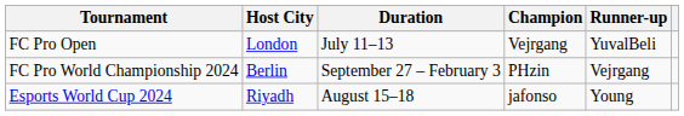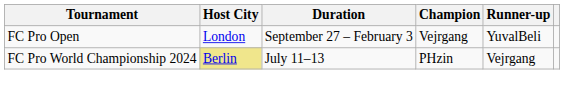 <table class="wikitable">
 <tr>
 <th>Tournament</th>
 <th>Host City</th>
 <th>Duration</th>
 <th>Champion</th>
 <th>Runner-up</th>
 <th></th>
 </tr>
 <tr>
 <td>FC Pro Open</td>
 <td><a href='#'>London</a></td>
-<td>July 11–13</td>
+<td>September 27 – February 3</td>
 <td>Vejrgang</td>
 <td>YuvalBeli</td>
 <td></td>
 </tr>
 <tr>
 <td>FC Pro World Championship 2024</td>
-<td><a href='#'>Berlin</a></td>
-<td>September 27 – February 3</td>
+<td style="background: khaki;"><a href='#'>Berlin</a></td>
+<td>July 11–13</td>
 <td>PHzin</td>
 <td>Vejrgang</td>
 <td></td>
 </tr>
-<tr>
-<td><a href='#'>Esports World Cup 2024</a></td>
-<td><a href='#'>Riyadh</a></td>
-<td>August 15–18</td>
-<td>jafonso</td>
-<td>Young</td>
-<td></td>
-</tr>
 </table>
